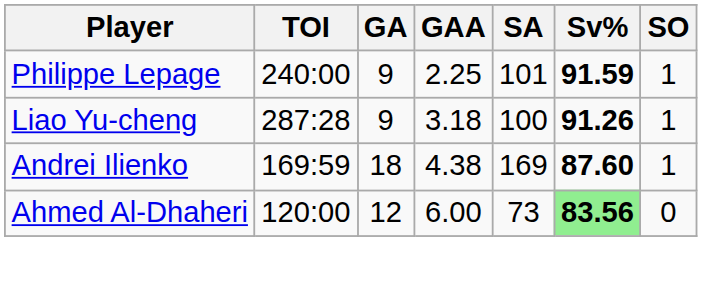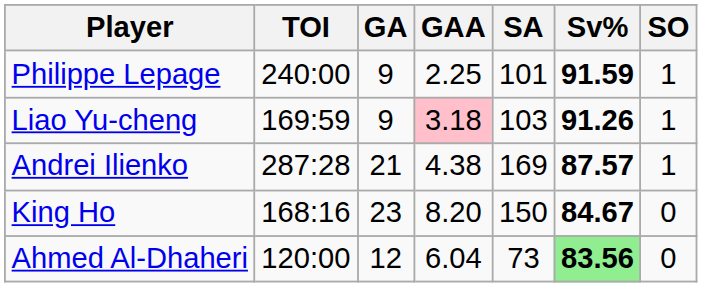 <table class="wikitable sortable" style="text-align:center;">
 <tr>
 <th>Player</th>
 <th>TOI</th>
 <th>GA</th>
 <th>GAA</th>
 <th>SA</th>
 <th>Sv%</th>
 <th>SO</th>
 </tr>
 <tr>
 <td style="text-align:left;"> <a href='#'>Philippe Lepage</a></td>
 <td>240:00</td>
 <td>9</td>
 <td>2.25</td>
 <td>101</td>
 <td><strong>91.59</strong></td>
 <td>1</td>
 </tr>
 <tr>
 <td style="text-align:left;"> <a href='#'>Liao Yu-cheng</a></td>
-<td>287:28</td>
+<td>169:59</td>
 <td>9</td>
-<td>3.18</td>
-<td>100</td>
+<td style="background: pink;">3.18</td>
+<td>103</td>
 <td><strong>91.26</strong></td>
 <td>1</td>
 </tr>
 <tr>
 <td style="text-align:left;"> <a href='#'>Andrei Ilienko</a></td>
-<td>169:59</td>
-<td>18</td>
+<td>287:28</td>
+<td>21</td>
 <td>4.38</td>
 <td>169</td>
-<td><strong>87.60</strong></td>
+<td><strong>87.57</strong></td>
 <td>1</td>
+</tr>
+<tr>
+<td style="text-align:left;"> <a href='#'>King Ho</a></td>
+<td>168:16</td>
+<td>23</td>
+<td>8.20</td>
+<td>150</td>
+<td><strong>84.67</strong></td>
+<td>0</td>
 </tr>
 <tr>
 <td style="text-align:left;"> <a href='#'>Ahmed Al-Dhaheri</a></td>
 <td>120:00</td>
 <td>12</td>
-<td>6.00</td>
+<td>6.04</td>
 <td>73</td>
 <td style="background: lightgreen;"><strong>83.56</strong></td>
 <td>0</td>
 </tr>
 </table>
